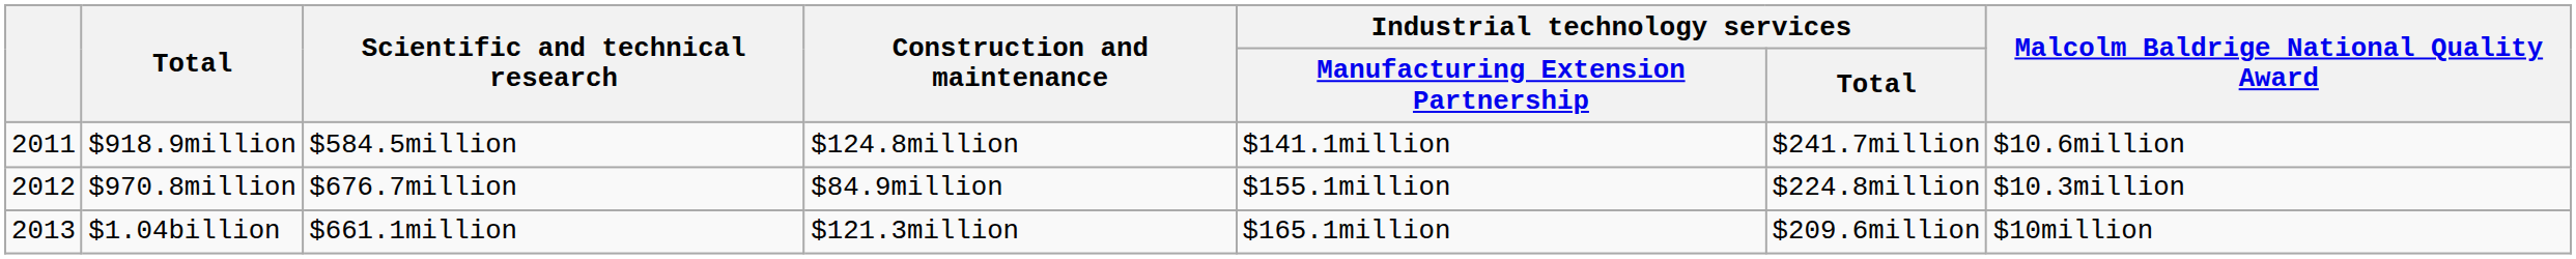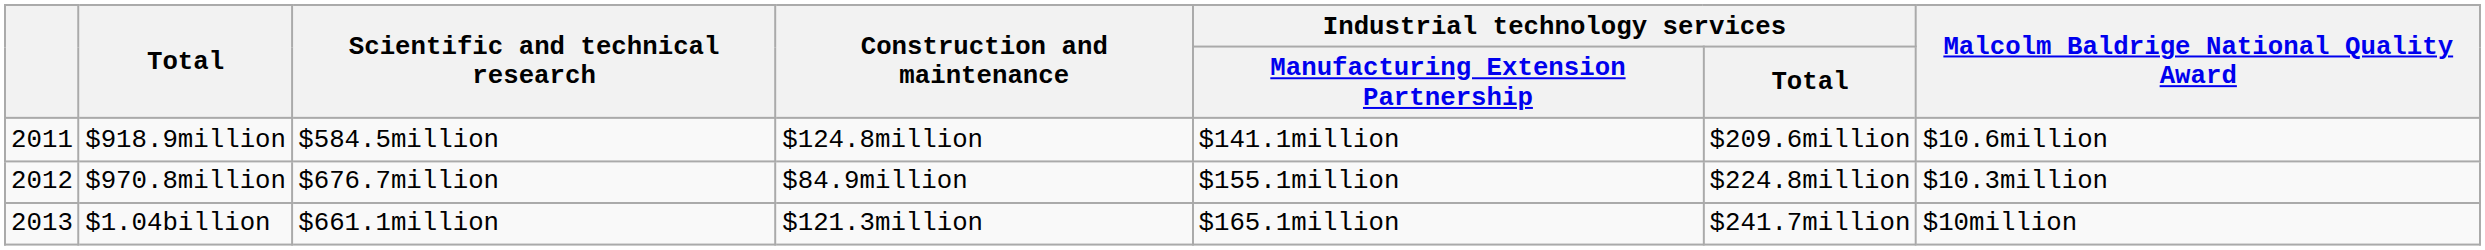 <table class="wikitable">
 <tr>
 <th rowspan="2"></th>
 <th rowspan="2">Total</th>
 <th rowspan="2">Scientific and technical research</th>
 <th rowspan="2">Construction and maintenance</th>
 <th colspan="2">Industrial technology services</th>
 <th rowspan="2"><a href='#'>Malcolm Baldrige National Quality Award</a></th>
 </tr>
 <tr>
 <th><a href='#'>Manufacturing Extension Partnership</a></th>
 <th>Total</th>
 </tr>
 <tr>
 <td>2011</td>
 <td>$918.9million</td>
 <td>$584.5million</td>
 <td>$124.8million</td>
 <td>$141.1million</td>
-<td>$241.7million</td>
+<td>$209.6million</td>
 <td>$10.6million</td>
 </tr>
 <tr>
 <td>2012</td>
 <td>$970.8million</td>
 <td>$676.7million</td>
 <td>$84.9million</td>
 <td>$155.1million</td>
 <td>$224.8million</td>
 <td>$10.3million</td>
 </tr>
 <tr>
 <td>2013</td>
 <td>$1.04billion</td>
 <td>$661.1million</td>
 <td>$121.3million</td>
 <td>$165.1million</td>
-<td>$209.6million</td>
+<td>$241.7million</td>
 <td>$10million</td>
 </tr>
 </table>
